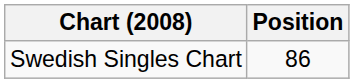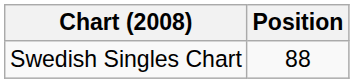 <table class="wikitable">
 <tr>
 <th>Chart (2008)</th>
 <th>Position</th>
 </tr>
 <tr>
 <td>Swedish Singles Chart</td>
-<td style="text-align:center;">86</td>
+<td style="text-align:center;">88</td>
 </tr>
 </table>
